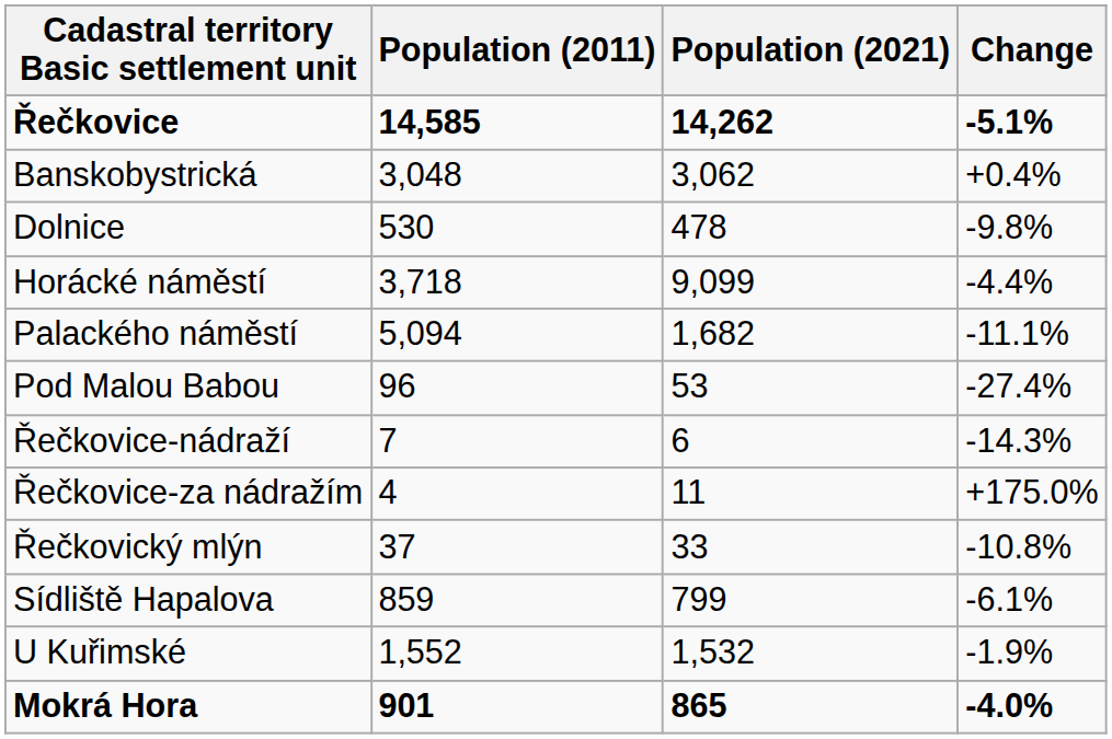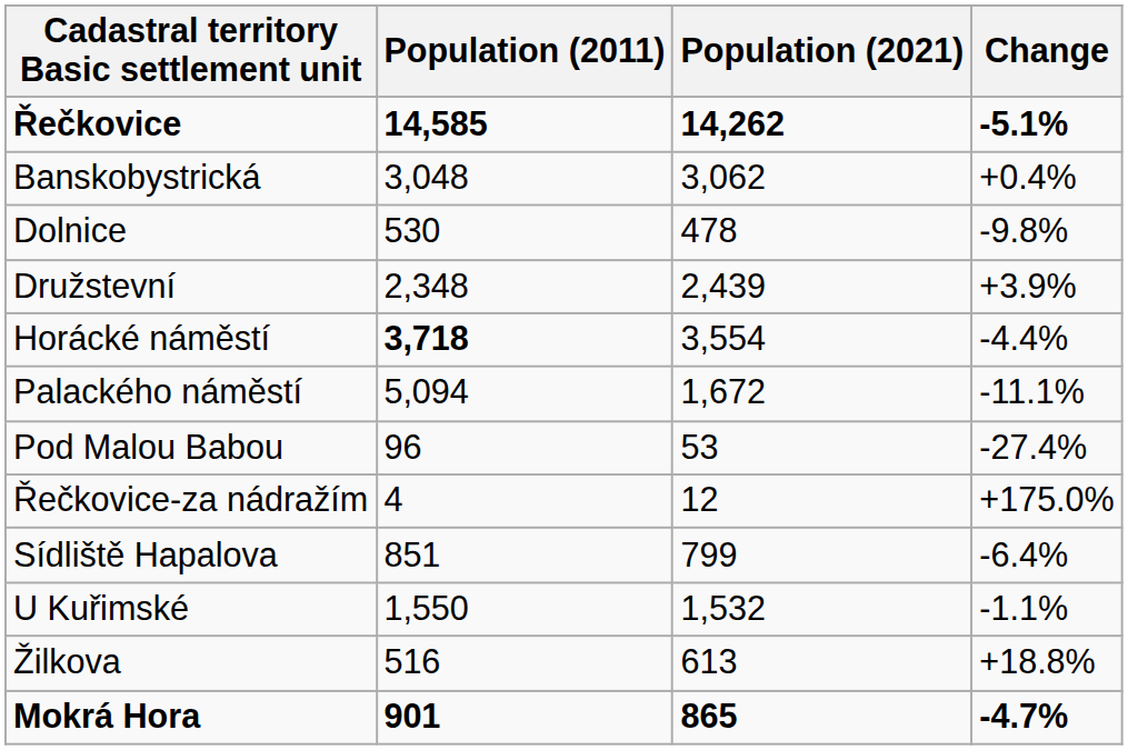 <table class="wikitable sortable">
 <tr>
 <th><strong>Cadastral territory</strong><br>Basic settlement unit</th>
 <th>Population (2011)</th>
 <th>Population (2021)</th>
 <th>Change</th>
 </tr>
 <tr>
 <td><strong>Řečkovice</strong></td>
 <td><strong>14,585</strong></td>
 <td><strong>14,262</strong></td>
 <td><strong>-5.1%</strong></td>
 </tr>
 <tr>
 <td>Banskobystrická</td>
 <td>3,048</td>
 <td>3,062</td>
 <td>+0.4%</td>
 </tr>
 <tr>
 <td>Dolnice</td>
 <td>530</td>
 <td>478</td>
 <td>-9.8%</td>
 </tr>
 <tr>
+<td>Družstevní</td>
+<td>2,348</td>
+<td>2,439</td>
+<td>+3.9%</td>
+</tr>
+<tr>
 <td>Horácké náměstí</td>
-<td>3,718</td>
-<td>9,099</td>
+<td><strong>3,718</strong></td>
+<td>3,554</td>
 <td>-4.4%</td>
 </tr>
 <tr>
 <td>Palackého náměstí</td>
 <td>5,094</td>
-<td>1,682</td>
+<td>1,672</td>
 <td>-11.1%</td>
 </tr>
 <tr>
 <td>Pod Malou Babou</td>
 <td>96</td>
 <td>53</td>
 <td>-27.4%</td>
 </tr>
 <tr>
-<td>Řečkovice-nádraží</td>
-<td>7</td>
-<td>6</td>
-<td>-14.3%</td>
-</tr>
-<tr>
 <td>Řečkovice-za nádražím</td>
 <td>4</td>
-<td>11</td>
+<td>12</td>
 <td>+175.0%</td>
 </tr>
 <tr>
-<td>Řečkovický mlýn</td>
-<td>37</td>
-<td>33</td>
-<td>-10.8%</td>
-</tr>
-<tr>
 <td>Sídliště Hapalova</td>
-<td>859</td>
+<td>851</td>
 <td>799</td>
-<td>-6.1%</td>
+<td>-6.4%</td>
 </tr>
 <tr>
 <td>U Kuřimské</td>
-<td>1,552</td>
+<td>1,550</td>
 <td>1,532</td>
-<td>-1.9%</td>
+<td>-1.1%</td>
+</tr>
+<tr>
+<td>Žilkova</td>
+<td>516</td>
+<td>613</td>
+<td>+18.8%</td>
 </tr>
 <tr>
 <td><strong>Mokrá Hora</strong></td>
 <td><strong>901</strong></td>
 <td><strong>865</strong></td>
-<td><strong>-4.0%</strong></td>
+<td><strong>-4.7%</strong></td>
 </tr>
 </table>
